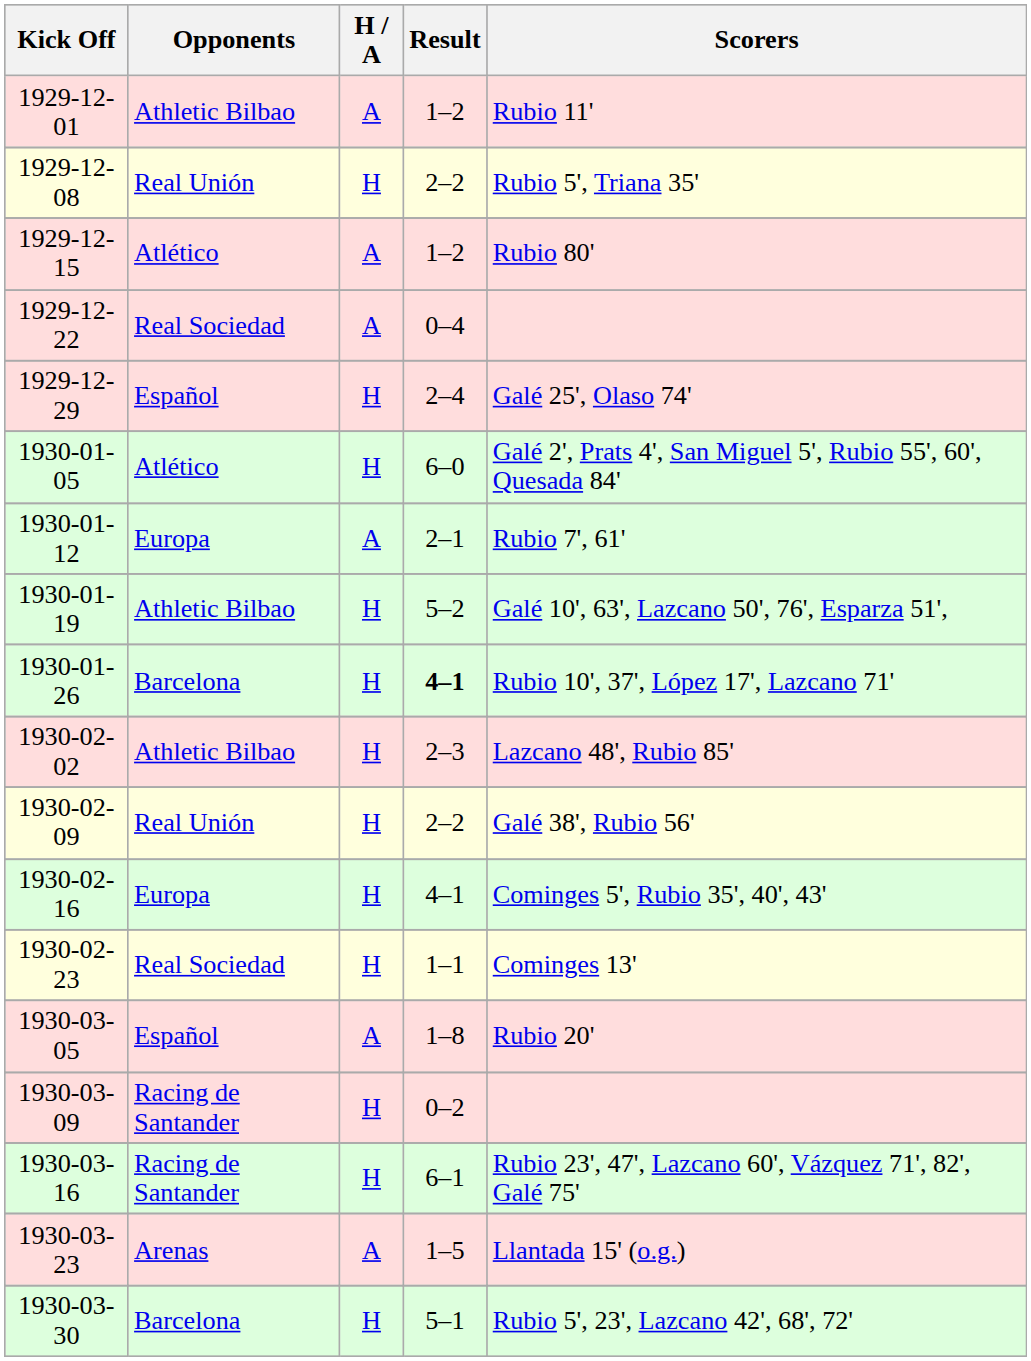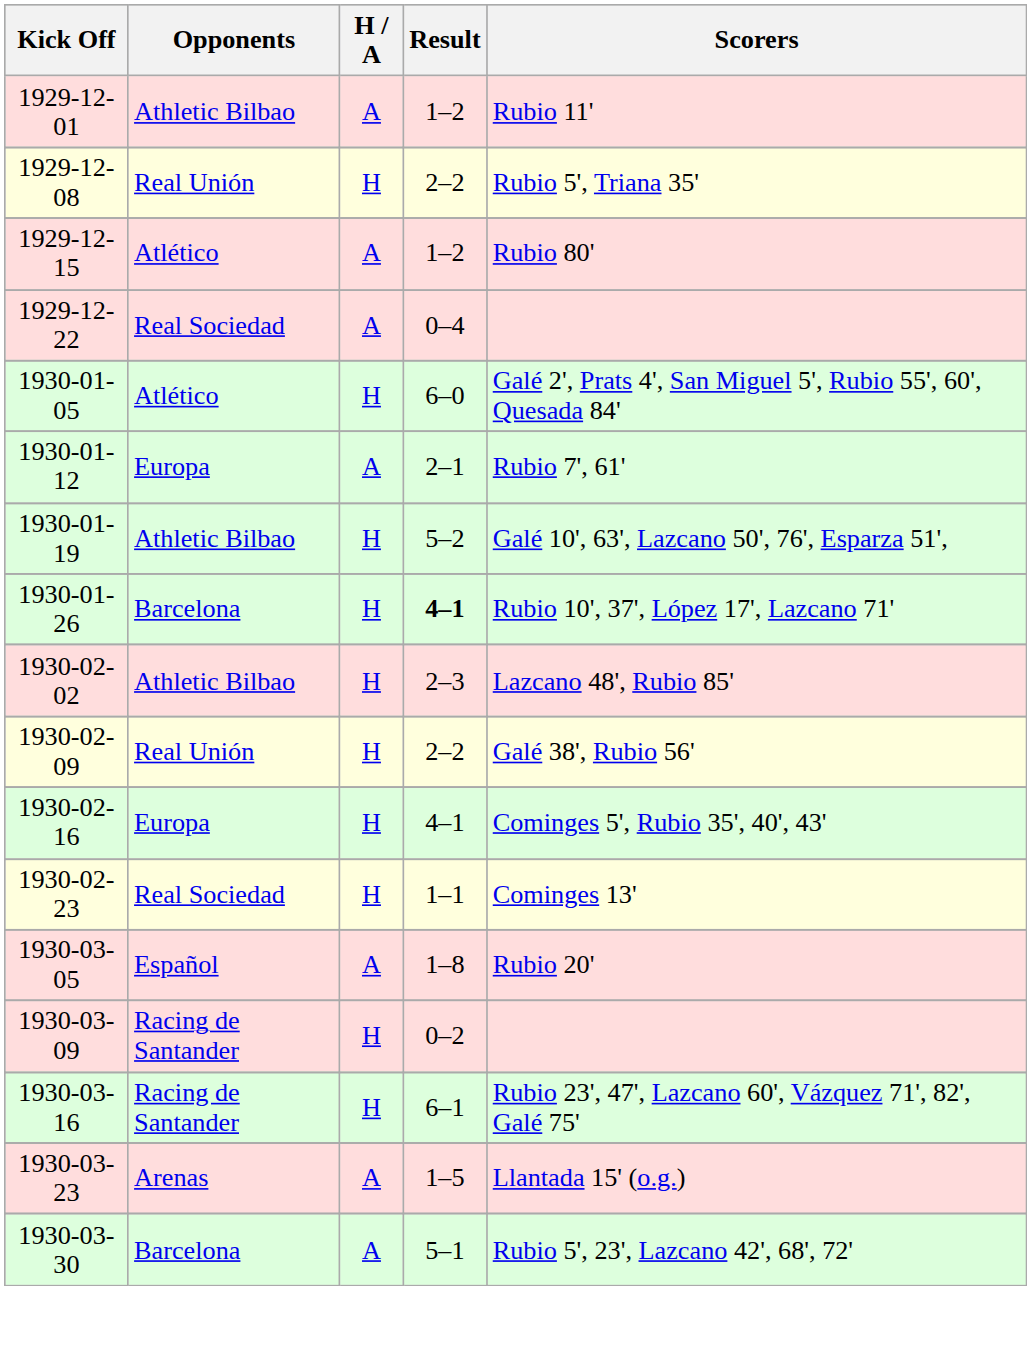 <table class="wikitable" style="width:100%;">
 <tr style="background:#f0f6ff;">
 <th>Kick Off</th>
 <th>Opponents</th>
 <th>H / A</th>
 <th>Result</th>
 <th>Scorers</th>
 </tr>
 <tr bgcolor="#ffdddd">
 <td align=center>1929-12-01</td>
 <td><a href='#'>Athletic Bilbao</a></td>
 <td align=center><a href='#'>A</a></td>
 <td align=center>1–2</td>
 <td align=left><a href='#'>Rubio</a> 11'</td>
 </tr>
 <tr>
 </tr>
 <tr bgcolor="#ffffdd">
 <td align=center>1929-12-08</td>
 <td><a href='#'>Real Unión</a></td>
 <td align=center><a href='#'>H</a></td>
 <td align=center>2–2</td>
 <td align=left><a href='#'>Rubio</a> 5', <a href='#'>Triana</a> 35'</td>
 </tr>
 <tr>
 </tr>
 <tr bgcolor="#ffdddd">
 <td align=center>1929-12-15</td>
 <td><a href='#'>Atlético</a></td>
 <td align=center><a href='#'>A</a></td>
 <td align=center>1–2</td>
 <td align=left><a href='#'>Rubio</a> 80'</td>
 </tr>
 <tr>
 </tr>
 <tr bgcolor="#ffdddd">
 <td align=center>1929-12-22</td>
 <td><a href='#'>Real Sociedad</a></td>
 <td align=center><a href='#'>A</a></td>
 <td align=center>0–4</td>
 <td align=left></td>
 </tr>
 <tr>
-</tr>
-<tr bgcolor="#ffdddd">
-<td align=center>1929-12-29</td>
-<td><a href='#'>Español</a></td>
-<td align=center><a href='#'>H</a></td>
-<td align=center>2–4</td>
-<td align=left><a href='#'>Galé</a> 25', <a href='#'>Olaso</a> 74'</td>
 </tr>
 <tr>
 </tr>
 <tr bgcolor="#ddffdd">
 <td align=center>1930-01-05</td>
 <td><a href='#'>Atlético</a></td>
 <td align=center><a href='#'>H</a></td>
 <td align=center>6–0</td>
 <td align=left><a href='#'>Galé</a> 2', <a href='#'>Prats</a> 4', <a href='#'>San Miguel</a> 5', <a href='#'>Rubio</a> 55', 60', <a href='#'>Quesada</a> 84'</td>
 </tr>
 <tr>
 </tr>
 <tr bgcolor="#ddffdd">
 <td align=center>1930-01-12</td>
 <td><a href='#'>Europa</a></td>
 <td align=center><a href='#'>A</a></td>
 <td align=center>2–1</td>
 <td align=left><a href='#'>Rubio</a> 7', 61'</td>
 </tr>
 <tr>
 </tr>
 <tr bgcolor="#ddffdd">
 <td align=center>1930-01-19</td>
 <td><a href='#'>Athletic Bilbao</a></td>
 <td align=center><a href='#'>H</a></td>
 <td align=center>5–2</td>
 <td align=left><a href='#'>Galé</a> 10', 63', <a href='#'>Lazcano</a> 50', 76', <a href='#'>Esparza</a> 51',</td>
 </tr>
 <tr>
 </tr>
 <tr bgcolor="#ddffdd">
 <td align=center>1930-01-26</td>
 <td><a href='#'>Barcelona</a></td>
 <td align=center><a href='#'>H</a></td>
 <td align=center><strong>4–1</strong></td>
 <td align=left><a href='#'>Rubio</a> 10', 37', <a href='#'>López</a> 17', <a href='#'>Lazcano</a> 71'</td>
 </tr>
 <tr>
 </tr>
 <tr bgcolor="#ffdddd">
 <td align=center>1930-02-02</td>
 <td><a href='#'>Athletic Bilbao</a></td>
 <td align=center><a href='#'>H</a></td>
 <td align=center>2–3</td>
 <td align=left><a href='#'>Lazcano</a> 48', <a href='#'>Rubio</a> 85'</td>
 </tr>
 <tr>
 </tr>
 <tr bgcolor="#ffffdd">
 <td align=center>1930-02-09</td>
 <td><a href='#'>Real Unión</a></td>
 <td align=center><a href='#'>H</a></td>
 <td align=center>2–2</td>
 <td align=left><a href='#'>Galé</a> 38', <a href='#'>Rubio</a> 56'</td>
 </tr>
 <tr>
 </tr>
 <tr bgcolor="#ddffdd">
 <td align=center>1930-02-16</td>
 <td><a href='#'>Europa</a></td>
 <td align=center><a href='#'>H</a></td>
 <td align=center>4–1</td>
 <td align=left><a href='#'>Cominges</a> 5', <a href='#'>Rubio</a> 35', 40', 43'</td>
 </tr>
 <tr>
 </tr>
 <tr bgcolor="#ffffdd">
 <td align=center>1930-02-23</td>
 <td><a href='#'>Real Sociedad</a></td>
 <td align=center><a href='#'>H</a></td>
 <td align=center>1–1</td>
 <td align=left><a href='#'>Cominges</a> 13'</td>
 </tr>
 <tr>
 </tr>
 <tr bgcolor="#ffdddd">
 <td align=center>1930-03-05</td>
 <td><a href='#'>Español</a></td>
 <td align=center><a href='#'>A</a></td>
 <td align=center>1–8</td>
 <td align=left><a href='#'>Rubio</a> 20'</td>
 </tr>
 <tr>
 </tr>
 <tr bgcolor="#ffdddd">
 <td align=center>1930-03-09</td>
 <td><a href='#'>Racing de Santander</a></td>
 <td align=center><a href='#'>H</a></td>
 <td align=center>0–2</td>
 <td align=left></td>
 </tr>
 <tr>
 </tr>
 <tr bgcolor="#ddffdd">
 <td align=center>1930-03-16</td>
 <td><a href='#'>Racing de Santander</a></td>
 <td align=center><a href='#'>H</a></td>
 <td align=center>6–1</td>
 <td align=left><a href='#'>Rubio</a> 23', 47', <a href='#'>Lazcano</a> 60', <a href='#'>Vázquez</a> 71', 82', <a href='#'>Galé</a> 75'</td>
 </tr>
 <tr>
 </tr>
 <tr bgcolor="#ffdddd">
 <td align=center>1930-03-23</td>
 <td><a href='#'>Arenas</a></td>
 <td align=center><a href='#'>A</a></td>
 <td align=center>1–5</td>
 <td align=left><a href='#'>Llantada</a> 15' (<a href='#'>o.g.</a>)</td>
 </tr>
 <tr>
 </tr>
 <tr bgcolor="#ddffdd">
 <td align=center>1930-03-30</td>
 <td><a href='#'>Barcelona</a></td>
-<td align=center><a href='#'>H</a></td>
+<td align=center><a href='#'>A</a></td>
 <td align=center>5–1</td>
 <td align=left><a href='#'>Rubio</a> 5', 23', <a href='#'>Lazcano</a> 42', 68', 72'</td>
 </tr>
 </table>
